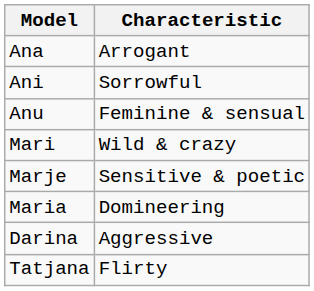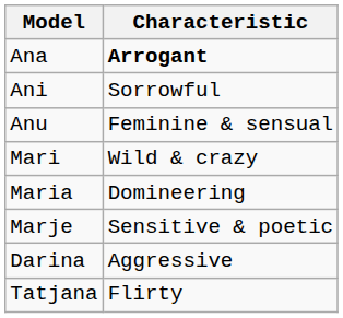 <table class="wikitable">
 <tr>
 <th>Model</th>
 <th>Characteristic</th>
 </tr>
 <tr>
 <td>Ana</td>
-<td>Arrogant</td>
+<td><strong>Arrogant</strong></td>
 </tr>
 <tr>
 <td>Ani</td>
 <td>Sorrowful</td>
 </tr>
 <tr>
 <td>Anu</td>
 <td>Feminine & sensual</td>
 </tr>
 <tr>
 <td>Mari</td>
 <td>Wild & crazy</td>
 </tr>
 <tr>
+<td>Maria</td>
+<td>Domineering</td>
+</tr>
+<tr>
 <td>Marje</td>
 <td>Sensitive & poetic</td>
-</tr>
-<tr>
-<td>Maria</td>
-<td>Domineering</td>
 </tr>
 <tr>
 <td>Darina</td>
 <td>Aggressive</td>
 </tr>
 <tr>
 <td>Tatjana</td>
 <td>Flirty</td>
 </tr>
 </table>
